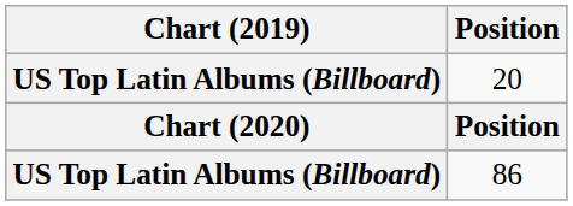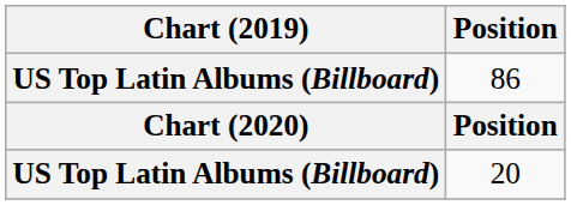 <table class="wikitable plainrowheaders" style="text-align:center">
 <tr>
 <th class="unsortable">Chart (2019)</th>
 <th>Position</th>
 </tr>
 <tr>
 <th scope="row">US Top Latin Albums (<em>Billboard</em>)</th>
-<td>20</td>
+<td>86</td>
 </tr>
 <tr>
 <th>Chart (2020)</th>
 <th>Position</th>
 </tr>
 <tr>
 <th scope="row">US Top Latin Albums (<em>Billboard</em>)</th>
-<td>86</td>
+<td>20</td>
 </tr>
 </table>
